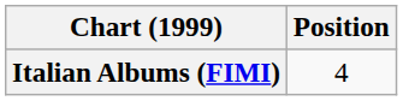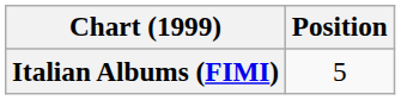 <table class="wikitable sortable plainrowheaders" style="text-align:center;">
 <tr>
 <th>Chart (1999)</th>
 <th>Position</th>
 </tr>
 <tr>
 <th scope="row">Italian Albums (<a href='#'>FIMI</a>)</th>
-<td align="center">4</td>
+<td align="center">5</td>
 </tr>
 </table>
